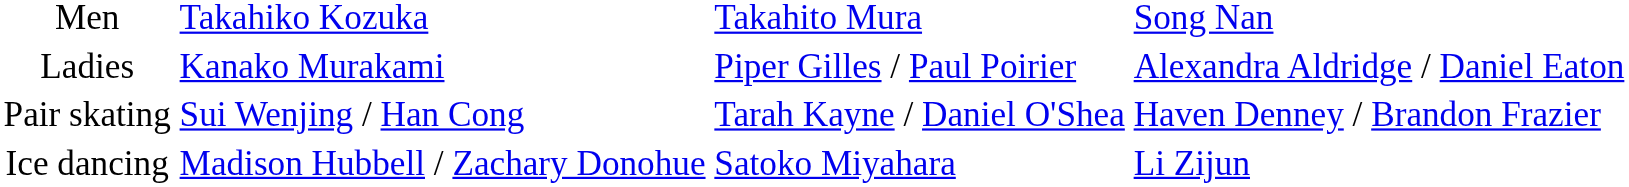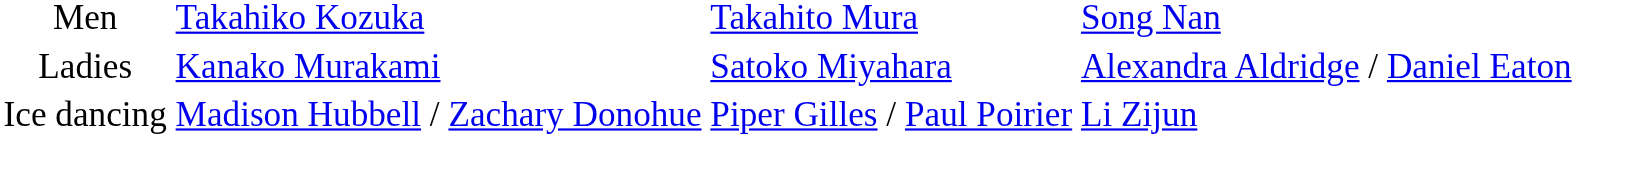 <table>
 <tr>
 <td align=center>Men</td>
 <td> <a href='#'>Takahiko Kozuka</a></td>
 <td> <a href='#'>Takahito Mura</a></td>
 <td> <a href='#'>Song Nan</a></td>
 </tr>
 <tr>
 <td align=center>Ladies</td>
 <td> <a href='#'>Kanako Murakami</a></td>
-<td> <a href='#'>Piper Gilles</a> / <a href='#'>Paul Poirier</a></td>
+<td> <a href='#'>Satoko Miyahara</a></td>
 <td> <a href='#'>Alexandra Aldridge</a> / <a href='#'>Daniel Eaton</a></td>
-</tr>
-<tr>
-<td align=center>Pair skating</td>
-<td> <a href='#'>Sui Wenjing</a> / <a href='#'>Han Cong</a></td>
-<td> <a href='#'>Tarah Kayne</a> / <a href='#'>Daniel O'Shea</a></td>
-<td> <a href='#'>Haven Denney</a> / <a href='#'>Brandon Frazier</a></td>
 </tr>
 <tr>
 <td align=center>Ice dancing</td>
 <td> <a href='#'>Madison Hubbell</a> / <a href='#'>Zachary Donohue</a></td>
-<td> <a href='#'>Satoko Miyahara</a></td>
+<td> <a href='#'>Piper Gilles</a> / <a href='#'>Paul Poirier</a></td>
 <td> <a href='#'>Li Zijun</a></td>
 </tr>
 </table>
